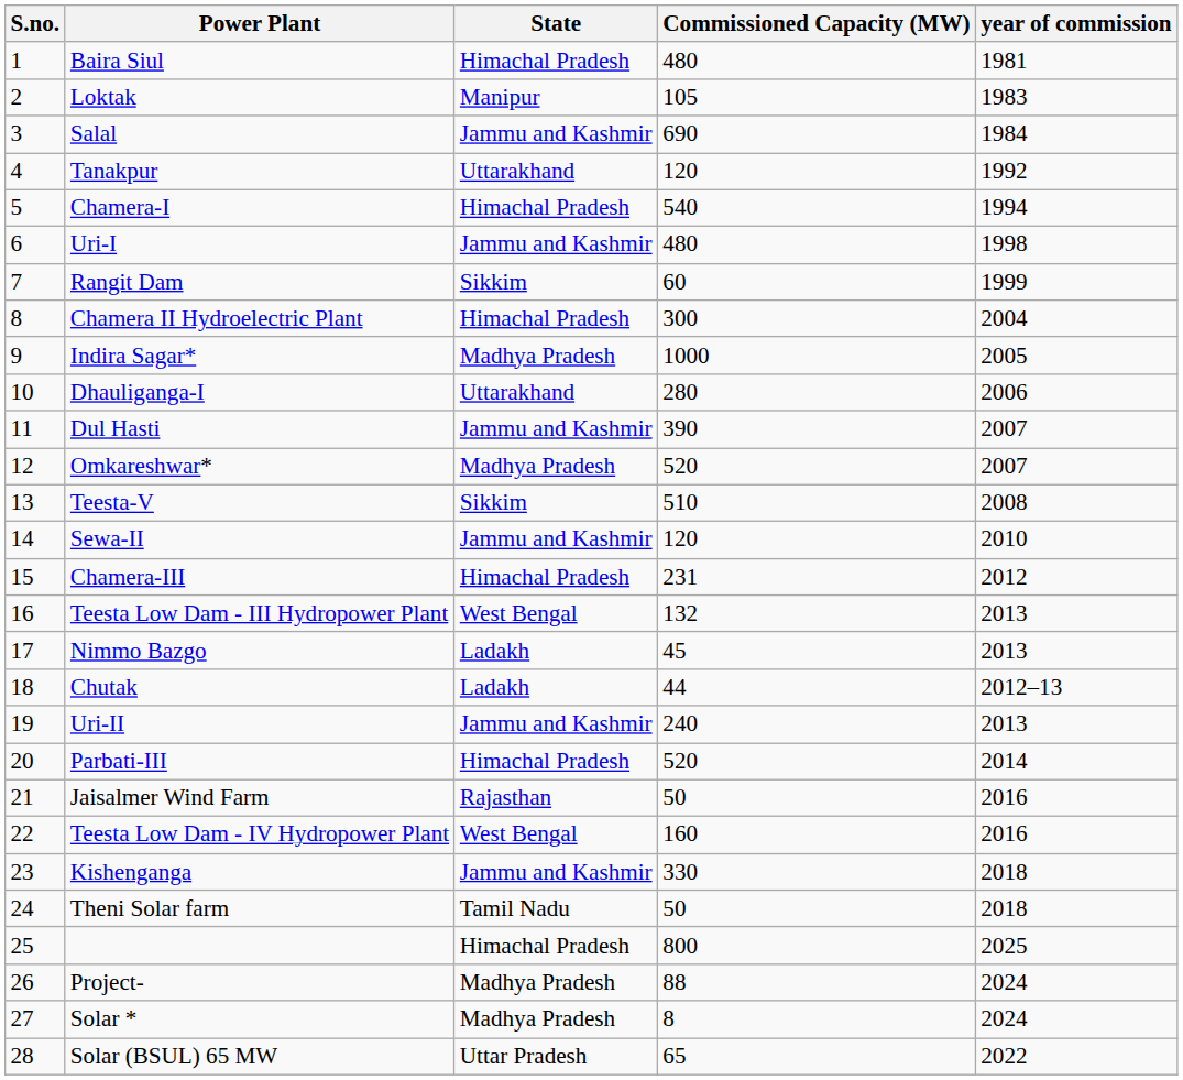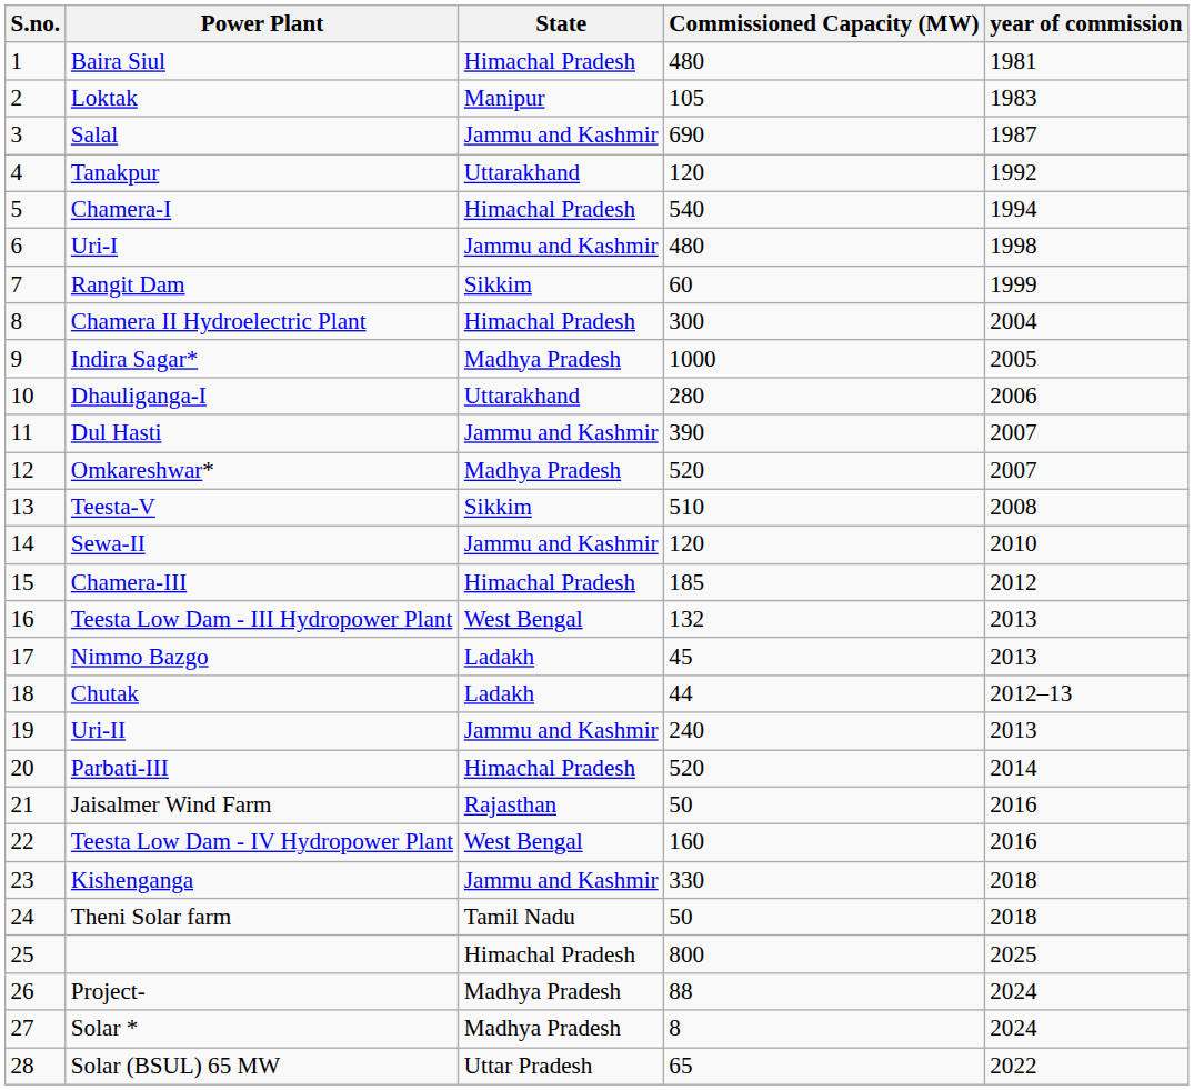 <table class="sortable wikitable">
 <tr>
 <th>S.no.</th>
 <th>Power Plant</th>
 <th>State</th>
 <th>Commissioned Capacity (MW)</th>
 <th>year of commission</th>
 </tr>
 <tr>
 <td>1</td>
 <td><a href='#'>Baira Siul</a></td>
 <td><a href='#'>Himachal Pradesh</a></td>
 <td>480</td>
 <td>1981</td>
 </tr>
 <tr>
 <td>2</td>
 <td><a href='#'>Loktak</a></td>
 <td><a href='#'>Manipur</a></td>
 <td>105</td>
 <td>1983</td>
 </tr>
 <tr>
 <td>3</td>
 <td><a href='#'>Salal</a></td>
 <td><a href='#'>Jammu and Kashmir</a></td>
 <td>690</td>
-<td>1984</td>
+<td>1987</td>
 </tr>
 <tr>
 <td>4</td>
 <td><a href='#'>Tanakpur</a></td>
 <td><a href='#'>Uttarakhand</a></td>
 <td>120</td>
 <td>1992</td>
 </tr>
 <tr>
 <td>5</td>
 <td><a href='#'>Chamera-I</a></td>
 <td><a href='#'>Himachal Pradesh</a></td>
 <td>540</td>
 <td>1994</td>
 </tr>
 <tr>
 <td>6</td>
 <td><a href='#'>Uri-I</a></td>
 <td><a href='#'>Jammu and Kashmir</a></td>
 <td>480</td>
 <td>1998</td>
 </tr>
 <tr>
 <td>7</td>
 <td><a href='#'>Rangit Dam</a></td>
 <td><a href='#'>Sikkim</a></td>
 <td>60</td>
 <td>1999</td>
 </tr>
 <tr>
 <td>8</td>
 <td><a href='#'>Chamera II Hydroelectric Plant</a></td>
 <td><a href='#'>Himachal Pradesh</a></td>
 <td>300</td>
 <td>2004</td>
 </tr>
 <tr>
 <td>9</td>
 <td><a href='#'>Indira Sagar*</a></td>
 <td><a href='#'>Madhya Pradesh</a></td>
 <td>1000</td>
 <td>2005</td>
 </tr>
 <tr>
 <td>10</td>
 <td><a href='#'>Dhauliganga-I</a></td>
 <td><a href='#'>Uttarakhand</a></td>
 <td>280</td>
 <td>2006</td>
 </tr>
 <tr>
 <td>11</td>
 <td><a href='#'>Dul Hasti</a></td>
 <td><a href='#'>Jammu and Kashmir</a></td>
 <td>390</td>
 <td>2007</td>
 </tr>
 <tr>
 <td>12</td>
 <td><a href='#'>Omkareshwar</a>*</td>
 <td><a href='#'>Madhya Pradesh</a></td>
 <td>520</td>
 <td>2007</td>
 </tr>
 <tr>
 <td>13</td>
 <td><a href='#'>Teesta-V</a></td>
 <td><a href='#'>Sikkim</a></td>
 <td>510</td>
 <td>2008</td>
 </tr>
 <tr>
 <td>14</td>
 <td><a href='#'>Sewa-II</a></td>
 <td><a href='#'>Jammu and Kashmir</a></td>
 <td>120</td>
 <td>2010</td>
 </tr>
 <tr>
 <td>15</td>
 <td><a href='#'>Chamera-III</a></td>
 <td><a href='#'>Himachal Pradesh</a></td>
-<td>231</td>
+<td>185</td>
 <td>2012</td>
 </tr>
 <tr>
 <td>16</td>
 <td><a href='#'>Teesta Low Dam - III Hydropower Plant</a></td>
 <td><a href='#'>West Bengal</a></td>
 <td>132</td>
 <td>2013</td>
 </tr>
 <tr>
 <td>17</td>
 <td><a href='#'>Nimmo Bazgo</a></td>
 <td><a href='#'>Ladakh</a></td>
 <td>45</td>
 <td>2013</td>
 </tr>
 <tr>
 <td>18</td>
 <td><a href='#'>Chutak</a></td>
 <td><a href='#'>Ladakh</a></td>
 <td>44</td>
 <td>2012–13</td>
 </tr>
 <tr>
 <td>19</td>
 <td><a href='#'>Uri-II</a></td>
 <td><a href='#'>Jammu and Kashmir</a></td>
 <td>240</td>
 <td>2013</td>
 </tr>
 <tr>
 <td>20</td>
 <td><a href='#'>Parbati-III</a></td>
 <td><a href='#'>Himachal Pradesh</a></td>
 <td>520</td>
 <td>2014</td>
 </tr>
 <tr>
 <td>21</td>
 <td>Jaisalmer Wind Farm</td>
 <td><a href='#'>Rajasthan</a></td>
 <td>50</td>
 <td>2016</td>
 </tr>
 <tr>
 <td>22</td>
 <td><a href='#'>Teesta Low Dam - IV Hydropower Plant</a></td>
 <td><a href='#'>West Bengal</a></td>
 <td>160</td>
 <td>2016</td>
 </tr>
 <tr>
 <td>23</td>
 <td><a href='#'>Kishenganga</a></td>
 <td><a href='#'>Jammu and Kashmir</a></td>
 <td>330</td>
 <td>2018</td>
 </tr>
 <tr>
 <td>24</td>
 <td>Theni Solar farm</td>
 <td>Tamil Nadu</td>
 <td>50</td>
 <td>2018</td>
 </tr>
 <tr>
 <td>25</td>
 <td></td>
 <td>Himachal Pradesh</td>
 <td>800</td>
 <td>2025</td>
 </tr>
 <tr>
 <td>26</td>
 <td>  Project-</td>
 <td>Madhya Pradesh</td>
 <td>88</td>
 <td>2024</td>
 </tr>
 <tr>
 <td>27</td>
 <td> Solar *</td>
 <td>Madhya Pradesh</td>
 <td>8</td>
 <td>2024</td>
 </tr>
 <tr>
 <td>28</td>
 <td> Solar  (BSUL) 65 MW</td>
 <td>Uttar Pradesh</td>
 <td>65</td>
 <td>2022</td>
 </tr>
 </table>
